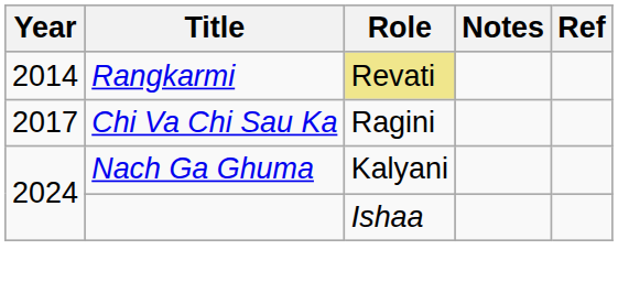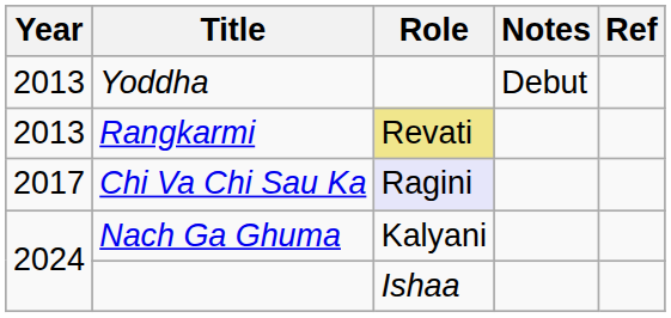 <table class="wikitable sortable">
 <tr>
 <th>Year</th>
 <th>Title</th>
 <th>Role</th>
 <th>Notes</th>
 <th>Ref</th>
 </tr>
 <tr>
-<td>2014</td>
+<td>2013</td>
+<td><em>Yoddha</em></td>
+<td></td>
+<td>Debut</td>
+<td></td>
+</tr>
+<tr>
+<td>2013</td>
 <td><em><a href='#'>Rangkarmi</a></em></td>
 <td style="background: khaki;">Revati</td>
 <td></td>
 <td></td>
 </tr>
 <tr>
 <td>2017</td>
 <td><em><a href='#'>Chi Va Chi Sau Ka</a></em></td>
-<td>Ragini</td>
+<td style="background: lavender;">Ragini</td>
 <td></td>
 <td></td>
 </tr>
 <tr>
 <td rowspan="2">2024</td>
 <td><em><a href='#'>Nach Ga Ghuma</a></em></td>
 <td>Kalyani</td>
 <td></td>
 <td></td>
 </tr>
 <tr>
 <td><em></em></td>
 <td><em>Ishaa</em></td>
 <td></td>
 <td></td>
 </tr>
 </table>
